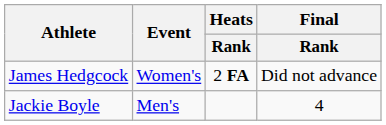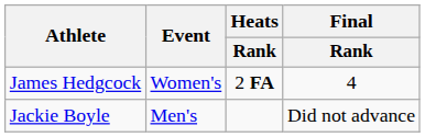 <table class=wikitable style="font-size:90%;">
 <tr>
 <th rowspan=2>Athlete</th>
 <th rowspan=2>Event</th>
 <th>Heats</th>
 <th>Final</th>
 </tr>
 <tr style="font-size:95%">
 <th>Rank</th>
 <th>Rank</th>
 </tr>
 <tr align=center>
 <td align=left><a href='#'>James Hedgcock</a></td>
 <td align=left><a href='#'>Women's</a></td>
 <td>2 <strong>FA</strong></td>
-<td>Did not advance</td>
+<td>4</td>
 </tr>
 <tr align=center>
 <td align=left><a href='#'>Jackie Boyle</a></td>
 <td align=left><a href='#'>Men's</a></td>
 <td></td>
-<td>4</td>
+<td>Did not advance</td>
 </tr>
 </table>
